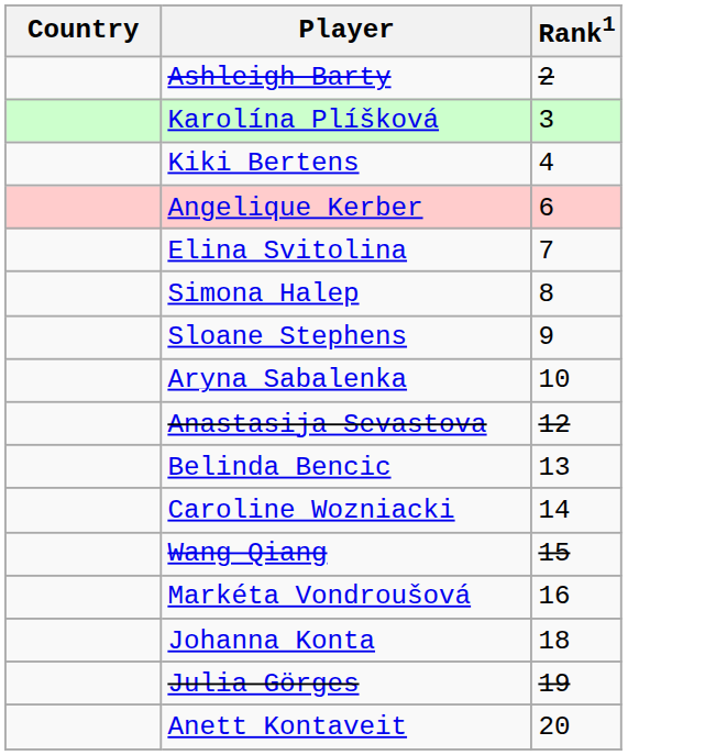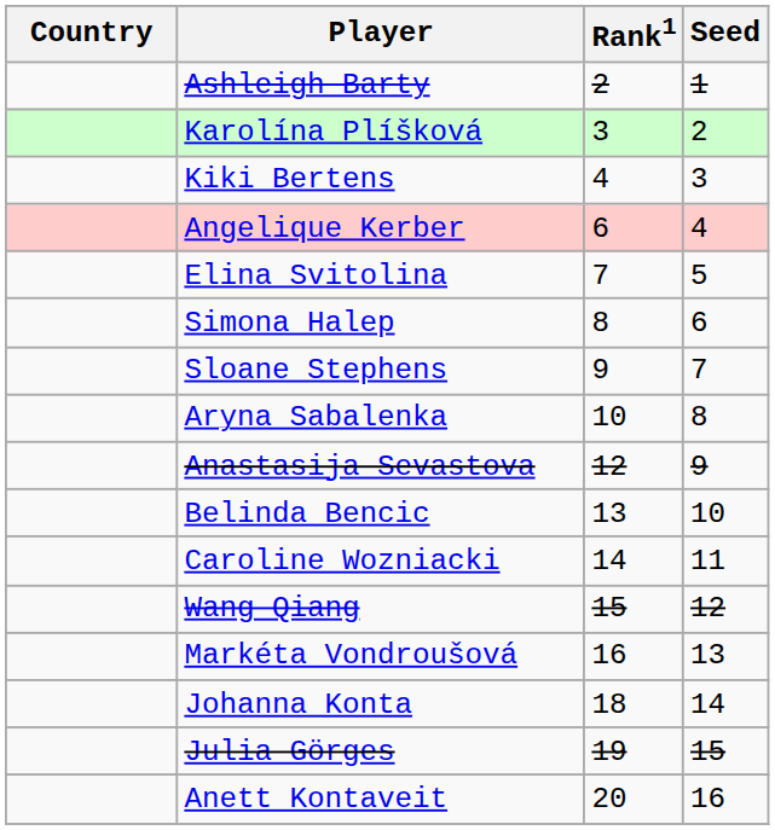 <table class="wikitable" border="1">
 <tr>
 <th width="70">Country</th>
 <th width="175">Player</th>
 <th>Rank<sup>1</sup></th>
+<th>Seed</th>
 </tr>
 <tr>
 <td><s></s></td>
 <td><a href='#'><s>Ashleigh Barty</s></a></td>
 <td><s>2</s></td>
+<td><s>1</s></td>
 </tr>
 <tr bgcolor=#cfc>
 <td></td>
 <td><a href='#'>Karolína Plíšková</a></td>
 <td>3</td>
+<td>2</td>
 </tr>
 <tr>
 <td></td>
 <td><a href='#'>Kiki Bertens</a></td>
 <td>4</td>
+<td>3</td>
 </tr>
 <tr bgcolor=#fcc>
 <td></td>
 <td><a href='#'>Angelique Kerber</a></td>
 <td>6</td>
+<td>4</td>
 </tr>
 <tr>
 <td></td>
 <td><a href='#'>Elina Svitolina</a></td>
 <td>7</td>
+<td>5</td>
 </tr>
 <tr>
 <td></td>
 <td><a href='#'>Simona Halep</a></td>
 <td>8</td>
+<td>6</td>
 </tr>
 <tr>
 <td></td>
 <td><a href='#'>Sloane Stephens</a></td>
 <td>9</td>
+<td>7</td>
 </tr>
 <tr>
 <td></td>
 <td><a href='#'>Aryna Sabalenka</a></td>
 <td>10</td>
+<td>8</td>
 </tr>
 <tr>
 <td><s></s></td>
 <td><s><a href='#'>Anastasija Sevastova</a></s></td>
 <td><s>12</s></td>
+<td><s>9</s></td>
 </tr>
 <tr>
 <td></td>
 <td><a href='#'>Belinda Bencic</a></td>
 <td>13</td>
+<td>10</td>
 </tr>
 <tr>
 <td></td>
 <td><a href='#'>Caroline Wozniacki</a></td>
 <td>14</td>
+<td>11</td>
 </tr>
 <tr>
 <td><s></s></td>
 <td><a href='#'><s>Wang Qiang</s></a></td>
 <td><s>15</s></td>
+<td><s>12</s></td>
 </tr>
 <tr>
 <td></td>
 <td><a href='#'>Markéta Vondroušová</a></td>
 <td>16</td>
+<td>13</td>
 </tr>
 <tr>
 <td></td>
 <td><a href='#'>Johanna Konta</a></td>
 <td>18</td>
+<td>14</td>
 </tr>
 <tr>
 <td><s></s></td>
 <td><s><a href='#'>Julia Görges</a></s></td>
 <td><s>19</s></td>
+<td><s>15</s></td>
 </tr>
 <tr>
 <td></td>
 <td><a href='#'>Anett Kontaveit</a></td>
 <td>20</td>
+<td>16</td>
 </tr>
 </table>
